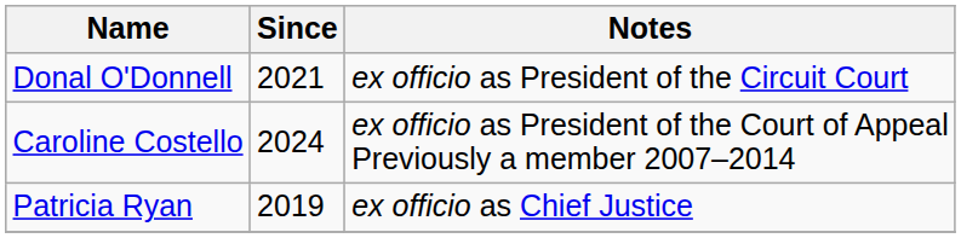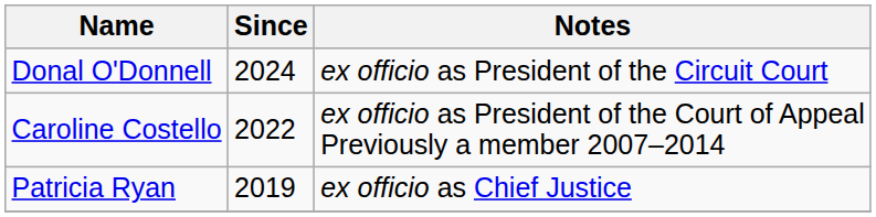 <table class ="wikitable">
 <tr>
 <th>Name</th>
 <th>Since</th>
 <th>Notes</th>
 </tr>
 <tr>
 <td><a href='#'>Donal O'Donnell</a></td>
-<td>2021</td>
+<td>2024</td>
 <td><em>ex officio</em> as President of the <a href='#'>Circuit Court</a></td>
 </tr>
 <tr>
 <td><a href='#'>Caroline Costello</a></td>
-<td>2024</td>
+<td>2022</td>
 <td><em>ex officio</em> as President of the Court of Appeal<br>Previously a member 2007–2014</td>
 </tr>
 <tr>
 <td><a href='#'>Patricia Ryan</a></td>
 <td>2019</td>
 <td><em>ex officio</em> as <a href='#'>Chief Justice</a></td>
 </tr>
 <tr>
 </tr>
 </table>
